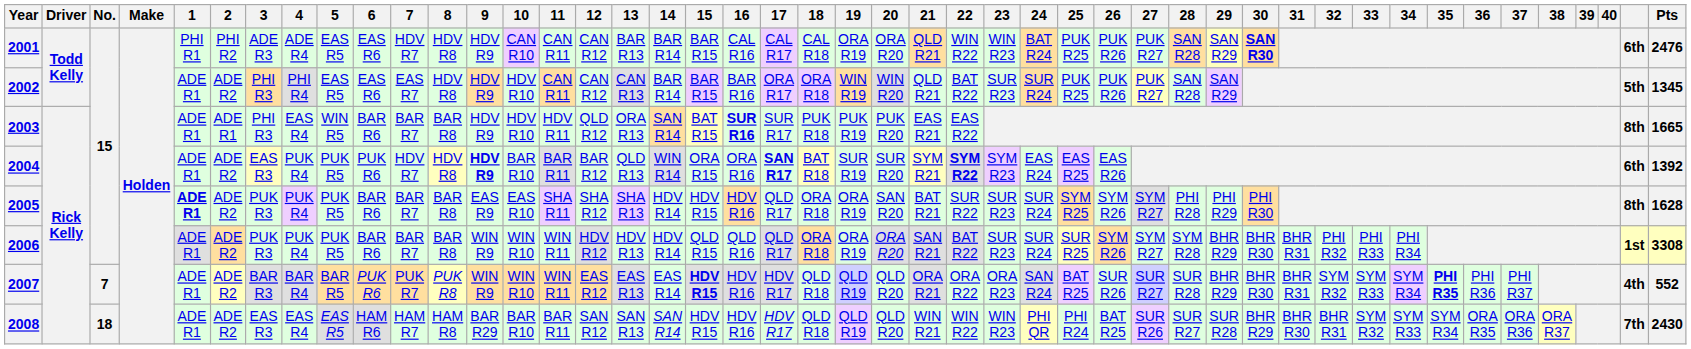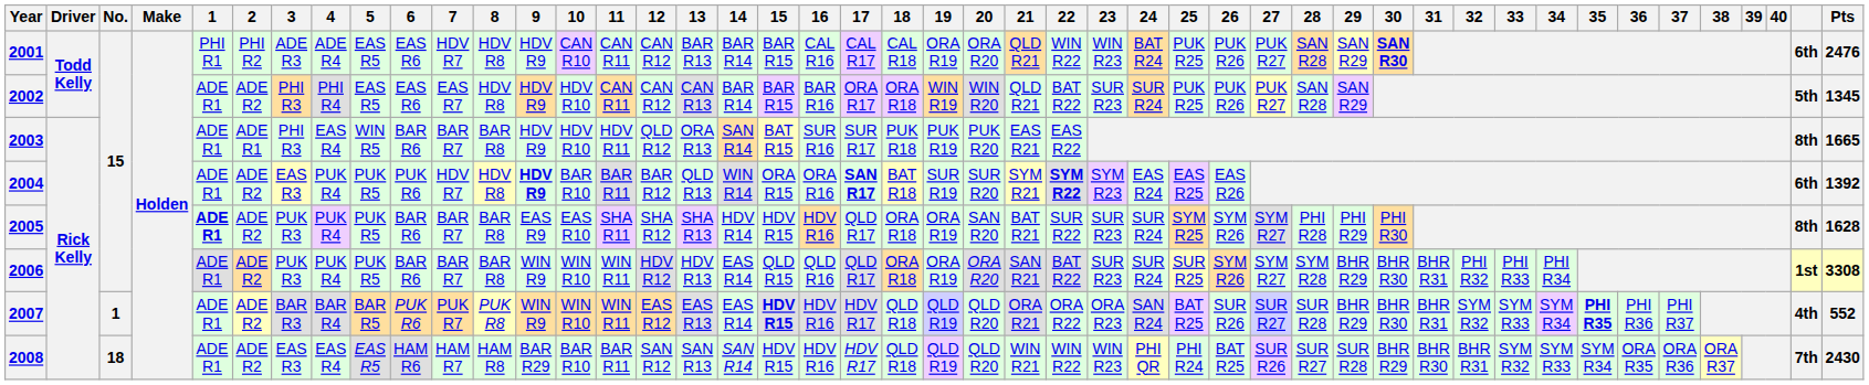 <table class="wikitable mw-collapsible mw-collapsed" style="text-align:center; font-size:75%">
 <tr>
 <th>Year</th>
 <th>Driver</th>
 <th>No.</th>
 <th>Make</th>
 <th>1</th>
 <th>2</th>
 <th>3</th>
 <th>4</th>
 <th>5</th>
 <th>6</th>
 <th>7</th>
 <th>8</th>
 <th>9</th>
 <th>10</th>
 <th>11</th>
 <th>12</th>
 <th>13</th>
 <th>14</th>
 <th>15</th>
 <th>16</th>
 <th>17</th>
 <th>18</th>
 <th>19</th>
 <th>20</th>
 <th>21</th>
 <th>22</th>
 <th>23</th>
 <th>24</th>
 <th>25</th>
 <th>26</th>
 <th>27</th>
 <th>28</th>
 <th>29</th>
 <th>30</th>
 <th>31</th>
 <th>32</th>
 <th>33</th>
 <th>34</th>
 <th>35</th>
 <th>36</th>
 <th>37</th>
 <th>38</th>
 <th>39</th>
 <th>40</th>
 <th></th>
 <th>Pts</th>
 </tr>
 <tr>
 <th><a href='#'>2001</a></th>
 <th rowspan= 2><a href='#'>Todd Kelly</a></th>
 <th rowspan= 6>15</th>
 <th rowspan= 10><a href='#'>Holden</a></th>
 <td style="background:#dfffdf;"><a href='#'>PHI<br>R1</a><br></td>
 <td style="background:#dfffdf;"><a href='#'>PHI<br>R2</a><br></td>
 <td style="background:#dfffdf;"><a href='#'>ADE<br>R3</a><br></td>
 <td style="background:#dfffdf;"><a href='#'>ADE<br>R4</a><br></td>
 <td style="background:#dfffdf;"><a href='#'>EAS<br>R5</a><br></td>
 <td style="background:#dfffdf;"><a href='#'>EAS<br>R6</a><br></td>
 <td style="background:#dfffdf;"><a href='#'>HDV<br>R7</a><br></td>
 <td style="background:#dfffdf;"><a href='#'>HDV<br>R8</a><br></td>
 <td style="background:#dfffdf;"><a href='#'>HDV<br>R9</a><br></td>
 <td style="background:#efcfff;"><a href='#'>CAN<br>R10</a><br></td>
 <td style="background:#dfffdf;"><a href='#'>CAN<br>R11</a><br></td>
 <td style="background:#dfffdf;"><a href='#'>CAN<br>R12</a><br></td>
 <td style="background:#dfffdf;"><a href='#'>BAR<br>R13</a><br></td>
 <td style="background:#dfffdf;"><a href='#'>BAR<br>R14</a><br></td>
 <td style="background:#dfffdf;"><a href='#'>BAR<br>R15</a><br></td>
 <td style="background:#dfffdf;"><a href='#'>CAL<br>R16</a><br></td>
 <td style="background:#efcfff;"><a href='#'>CAL<br>R17</a><br></td>
 <td style="background:#dfffdf;"><a href='#'>CAL<br>R18</a><br></td>
 <td style="background:#dfffdf;"><a href='#'>ORA<br>R19</a><br></td>
 <td style="background:#dfffdf;"><a href='#'>ORA<br>R20</a><br></td>
 <td style="background:#ffdf9f;"><a href='#'>QLD<br>R21</a><br></td>
 <td style="background:#dfffdf;"><a href='#'>WIN<br>R22</a><br></td>
 <td style="background:#dfffdf;"><a href='#'>WIN<br>R23</a><br></td>
 <td style="background:#ffdf9f;"><a href='#'>BAT<br>R24</a><br></td>
 <td style="background:#dfffdf;"><a href='#'>PUK<br>R25</a><br></td>
 <td style="background:#dfffdf;"><a href='#'>PUK<br>R26</a><br></td>
 <td style="background:#dfffdf;"><a href='#'>PUK<br>R27</a><br></td>
 <td style="background:#ffdf9f;"><a href='#'>SAN<br>R28</a><br></td>
 <td style="background:#ffffbf;"><a href='#'>SAN<br>R29</a><br></td>
 <td style="background:#ffdf9f;"><strong><a href='#'>SAN<br>R30</a><br></strong></td>
 <th colspan=10></th>
 <th>6th</th>
 <th>2476</th>
 </tr>
 <tr>
 <th><a href='#'>2002</a></th>
 <td style="background:#dfffdf;"><a href='#'>ADE<br>R1</a><br></td>
 <td style="background:#dfffdf;"><a href='#'>ADE<br>R2</a><br></td>
 <td style="background:#ffdf9f;"><a href='#'>PHI<br>R3</a><br></td>
 <td style="background:#dfdfdf;"><a href='#'>PHI<br>R4</a><br></td>
 <td style="background:#dfffdf;"><a href='#'>EAS<br>R5</a><br></td>
 <td style="background:#dfffdf;"><a href='#'>EAS<br>R6</a><br></td>
 <td style="background:#dfffdf;"><a href='#'>EAS<br>R7</a><br></td>
 <td style="background:#dfffdf;"><a href='#'>HDV<br>R8</a><br></td>
 <td style="background:#ffdf9f;"><a href='#'>HDV<br>R9</a><br></td>
 <td style="background:#dfffdf;"><a href='#'>HDV<br>R10</a><br></td>
 <td style="background:#ffdf9f;"><a href='#'>CAN<br>R11</a><br></td>
 <td style="background:#dfffdf;"><a href='#'>CAN<br>R12</a><br></td>
 <td style="background:#dfdfdf;"><a href='#'>CAN<br>R13</a><br></td>
 <td style="background:#dfffdf;"><a href='#'>BAR<br>R14</a><br></td>
 <td style="background:#efcfff;"><a href='#'>BAR<br>R15</a><br></td>
 <td style="background:#dfffdf;"><a href='#'>BAR<br>R16</a><br></td>
 <td style="background:#efcfff;"><a href='#'>ORA<br>R17</a><br></td>
 <td style="background:#efcfff;"><a href='#'>ORA<br>R18</a><br></td>
 <td style="background:#ffdf9f;"><a href='#'>WIN<br>R19</a><br></td>
 <td style="background:#dfdfdf;"><a href='#'>WIN<br>R20</a><br></td>
 <td style="background:#dfffdf;"><a href='#'>QLD<br>R21</a><br></td>
 <td style="background:#dfffdf;"><a href='#'>BAT<br>R22</a><br></td>
 <td style="background:#dfffdf;"><a href='#'>SUR<br>R23</a><br></td>
 <td style="background:#ffdf9f;"><a href='#'>SUR<br>R24</a><br></td>
 <td style="background:#dfffdf;"><a href='#'>PUK<br>R25</a><br></td>
 <td style="background:#dfffdf;"><a href='#'>PUK<br>R26</a><br></td>
 <td style="background:#ffffbf;"><a href='#'>PUK<br>R27</a><br></td>
 <td style="background:#dfffdf;"><a href='#'>SAN<br>R28</a><br></td>
 <td style="background:#efcfff;"><a href='#'>SAN<br>R29</a><br></td>
 <th colspan=11></th>
 <th>5th</th>
 <th>1345</th>
 </tr>
 <tr>
 <th><a href='#'>2003</a></th>
 <th rowspan= 6><a href='#'>Rick Kelly</a></th>
 <td style="background:#DFFFDF;"><a href='#'>ADE<br>R1</a><br></td>
 <td style="background:#DFFFDF;"><a href='#'>ADE<br>R1</a><br></td>
 <td style="background:#DFFFDF;"><a href='#'>PHI<br>R3</a><br></td>
 <td style="background:#DFFFDF;"><a href='#'>EAS<br>R4</a><br></td>
 <td style="background:#DFFFDF;"><a href='#'>WIN<br>R5</a><br></td>
 <td style="background:#DFFFDF;"><a href='#'>BAR<br>R6</a><br></td>
 <td style="background:#DFFFDF;"><a href='#'>BAR<br>R7</a><br></td>
 <td style="background:#DFFFDF;"><a href='#'>BAR<br>R8</a><br></td>
 <td style="background:#DFFFDF;"><a href='#'>HDV<br>R9</a><br></td>
 <td style="background:#DFFFDF;"><a href='#'>HDV<br>R10</a><br></td>
 <td style="background:#DFFFDF;"><a href='#'>HDV<br>R11</a><br></td>
 <td style="background:#DFFFDF;"><a href='#'>QLD<br>R12</a><br></td>
 <td style="background:#DFFFDF;"><a href='#'>ORA<br>R13</a><br></td>
 <td style="background:#FFDF9F;"><a href='#'>SAN<br>R14</a><br></td>
 <td style="background:#FFFFBF;"><a href='#'>BAT<br>R15</a><br></td>
-<td style="background:#DFFFDF;"><strong><a href='#'>SUR<br>R16</a><br></strong></td>
+<td style="background:#DFFFDF;"><a href='#'>SUR<br>R16</a><br></td>
 <td style="background:#DFFFDF;"><a href='#'>SUR<br>R17</a><br></td>
 <td style="background:#DFFFDF;"><a href='#'>PUK<br>R18</a><br></td>
 <td style="background:#DFFFDF;"><a href='#'>PUK<br>R19</a><br></td>
 <td style="background:#DFFFDF;"><a href='#'>PUK<br>R20</a><br></td>
 <td style="background:#DFFFDF;"><a href='#'>EAS<br>R21</a><br></td>
 <td style="background:#DFFFDF;"><a href='#'>EAS<br>R22</a><br></td>
 <th colspan=18></th>
 <th>8th</th>
 <th>1665</th>
 </tr>
 <tr>
 <th><a href='#'>2004</a></th>
 <td style="background:#DFFFDF;"><a href='#'>ADE<br>R1</a><br></td>
 <td style="background:#DFFFDF;"><a href='#'>ADE<br>R2</a><br></td>
 <td style="background:#FFFFBF;"><a href='#'>EAS<br>R3</a><br></td>
 <td style="background:#DFFFDF;"><a href='#'>PUK<br>R4</a><br></td>
 <td style="background:#DFFFDF;"><a href='#'>PUK<br>R5</a><br></td>
 <td style="background:#DFFFDF;"><a href='#'>PUK<br>R6</a><br></td>
 <td style="background:#DFFFDF;"><a href='#'>HDV<br>R7</a><br></td>
 <td style="background:#FFFFBF;"><a href='#'>HDV<br>R8</a><br></td>
 <td style="background:#DFFFDF;"><strong><a href='#'>HDV<br>R9</a></strong><br></td>
 <td style="background:#DFFFDF;"><a href='#'>BAR<br>R10</a><br></td>
 <td style="background:#DFDFDF;"><a href='#'>BAR<br>R11</a><br></td>
 <td style="background:#DFFFDF;"><a href='#'>BAR<br>R12</a><br></td>
 <td style="background:#DFFFDF;"><a href='#'>QLD<br>R13</a><br></td>
 <td style="background:#DFDFDF;"><a href='#'>WIN<br>R14</a><br></td>
 <td style="background:#DFFFDF;"><a href='#'>ORA<br>R15</a><br></td>
 <td style="background:#DFFFDF;"><a href='#'>ORA<br>R16</a><br></td>
 <td style="background:#DFFFDF;"><strong><a href='#'>SAN<br>R17</a></strong><br></td>
 <td style="background:#FFFFBF;"><a href='#'>BAT<br>R18</a><br></td>
 <td style="background:#DFFFDF;"><a href='#'>SUR<br>R19</a><br></td>
 <td style="background:#DFFFDF;"><a href='#'>SUR<br>R20</a><br></td>
 <td style="background:#FFFFBF;"><a href='#'>SYM<br>R21</a><br></td>
 <td style="background:#DFDFDF;"><strong><a href='#'>SYM<br>R22</a></strong><br></td>
 <td style="background:#EFCFFF;"><a href='#'>SYM<br>R23</a><br></td>
 <td style="background:#DFFFDF;"><a href='#'>EAS<br>R24</a><br></td>
 <td style="background:#EFCFFF;"><a href='#'>EAS<br>R25</a><br></td>
 <td style="background:#DFFFDF;"><a href='#'>EAS<br>R26</a><br></td>
 <th colspan=14></th>
 <th>6th</th>
 <th>1392</th>
 </tr>
 <tr>
 <th><a href='#'>2005</a></th>
 <td style="background:#DFFFDF;"><strong><a href='#'>ADE<br>R1</a></strong><br></td>
 <td style="background:#DFFFDF;"><a href='#'>ADE<br>R2</a><br></td>
 <td style="background:#DFFFDF;"><a href='#'>PUK<br>R3</a><br></td>
 <td style="background:#EFCFFF;"><a href='#'>PUK<br>R4</a><br></td>
 <td style="background:#DFFFDF;"><a href='#'>PUK<br>R5</a><br></td>
 <td style="background:#DFFFDF;"><a href='#'>BAR<br>R6</a><br></td>
 <td style="background:#DFFFDF;"><a href='#'>BAR<br>R7</a><br></td>
 <td style="background:#DFFFDF;"><a href='#'>BAR<br>R8</a><br></td>
 <td style="background:#DFFFDF;"><a href='#'>EAS<br>R9</a><br></td>
 <td style="background:#DFFFDF;"><a href='#'>EAS<br>R10</a><br></td>
 <td style="background:#EFCFFF;"><a href='#'>SHA<br>R11</a><br></td>
 <td style="background:#DFFFDF;"><a href='#'>SHA<br>R12</a><br></td>
 <td style="background:#EFCFFF;"><a href='#'>SHA<br>R13</a><br></td>
 <td style="background:#DFFFDF;"><a href='#'>HDV<br>R14</a><br></td>
 <td style="background:#DFFFDF;"><a href='#'>HDV<br>R15</a><br></td>
 <td style="background:#FFDF9F;"><a href='#'>HDV<br>R16</a><br></td>
 <td style="background:#DFFFDF;"><a href='#'>QLD<br>R17</a><br></td>
 <td style="background:#DFFFDF;"><a href='#'>ORA<br>R18</a><br></td>
 <td style="background:#DFFFDF;"><a href='#'>ORA<br>R19</a><br></td>
 <td style="background:#DFFFDF;"><a href='#'>SAN<br>R20</a><br></td>
 <td style="background:#DFFFDF;"><a href='#'>BAT<br>R21</a><br></td>
 <td style="background:#DFFFDF;"><a href='#'>SUR<br>R22</a><br></td>
 <td style="background:#DFFFDF;"><a href='#'>SUR<br>R23</a><br></td>
 <td style="background:#DFFFDF;"><a href='#'>SUR<br>R24</a><br></td>
 <td style="background:#FFDF9F;"><a href='#'>SYM<br>R25</a><br></td>
 <td style="background:#DFFFDF;"><a href='#'>SYM<br>R26</a><br></td>
 <td style="background:#DFDFDF;"><a href='#'>SYM<br>R27</a><br></td>
 <td style="background:#DFFFDF;"><a href='#'>PHI<br>R28</a><br></td>
 <td style="background:#DFFFDF;"><a href='#'>PHI<br>R29</a><br></td>
 <td style="background:#FFDF9F;"><a href='#'>PHI<br>R30</a><br></td>
 <th colspan=10></th>
 <th>8th</th>
 <th>1628</th>
 </tr>
 <tr>
 <th><a href='#'>2006</a></th>
 <td style="background:#DFDFDF;"><a href='#'>ADE<br>R1</a><br></td>
 <td style="background:#FFDF9F;"><a href='#'>ADE<br>R2</a><br></td>
 <td style="background:#DFFFDF;"><a href='#'>PUK<br>R3</a><br></td>
 <td style="background:#DFFFDF;"><a href='#'>PUK<br>R4</a><br></td>
 <td style="background:#DFFFDF;"><a href='#'>PUK<br>R5</a><br></td>
 <td style="background:#DFFFDF;"><a href='#'>BAR<br>R6</a><br></td>
 <td style="background:#DFFFDF;"><a href='#'>BAR<br>R7</a><br></td>
 <td style="background:#DFFFDF;"><a href='#'>BAR<br>R8</a><br></td>
 <td style="background:#DFFFDF;"><a href='#'>WIN<br>R9</a><br></td>
 <td style="background:#DFFFDF;"><a href='#'>WIN<br>R10</a><br></td>
 <td style="background:#DFFFDF;"><a href='#'>WIN<br>R11</a><br></td>
 <td style="background:#DFDFDF;"><a href='#'>HDV<br>R12</a><br></td>
 <td style="background:#DFFFDF;"><a href='#'>HDV<br>R13</a><br></td>
-<td style="background:#DFFFDF;"><a href='#'>HDV<br>R14</a><br></td>
+<td style="background:#DFFFDF;"><a href='#'>EAS<br>R14</a><br></td>
 <td style="background:#DFFFDF;"><a href='#'>QLD<br>R15</a><br></td>
 <td style="background:#DFFFDF;"><a href='#'>QLD<br>R16</a><br></td>
 <td style="background:#DFDFDF;"><a href='#'>QLD<br>R17</a><br></td>
 <td style="background:#FFDF9F;"><a href='#'>ORA<br>R18</a><br></td>
 <td style="background:#DFFFDF;"><a href='#'>ORA<br>R19</a><br></td>
 <td style="background:#DFDFDF;"><em><a href='#'>ORA<br>R20</a></em><br></td>
 <td style="background:#DFDFDF;"><a href='#'>SAN<br>R21</a><br></td>
 <td style="background:#DFDFDF;"><a href='#'>BAT<br>R22</a><br></td>
 <td style="background:#DFFFDF;"><a href='#'>SUR<br>R23</a><br></td>
 <td style="background:#DFFFDF;"><a href='#'>SUR<br>R24</a><br></td>
 <td style="background:#FFFFBF;"><a href='#'>SUR<br>R25</a><br></td>
 <td style="background:#FFDF9F;"><a href='#'>SYM<br>R26</a><br></td>
 <td style="background:#DFFFDF;"><a href='#'>SYM<br>R27</a><br></td>
 <td style="background:#DFFFDF;"><a href='#'>SYM<br>R28</a><br></td>
 <td style="background:#DFFFDF;"><a href='#'>BHR<br>R29</a><br></td>
 <td style="background:#DFFFDF;"><a href='#'>BHR<br>R30</a><br></td>
 <td style="background:#DFFFDF;"><a href='#'>BHR<br>R31</a><br></td>
 <td style="background:#DFFFDF;"><a href='#'>PHI<br>R32</a><br></td>
 <td style="background:#DFFFDF;"><a href='#'>PHI<br>R33</a><br></td>
 <td style="background:#DFFFDF;"><a href='#'>PHI<br>R34</a><br></td>
 <th colspan=6></th>
 <th style="background: #FFFFBF">1st</th>
 <th style="background: #FFFFBF">3308</th>
 </tr>
 <tr>
 <th><a href='#'>2007</a></th>
-<th>7</th>
+<th>1</th>
 <td style="background:#DFFFDF;"><a href='#'>ADE<br>R1</a><br></td>
 <td style="background:#FFFFBF;"><a href='#'>ADE<br>R2</a><br></td>
 <td style="background:#DFDFDF;"><a href='#'>BAR<br>R3</a><br></td>
 <td style="background:#DFDFDF;"><a href='#'>BAR<br>R4</a><br></td>
 <td style="background:#FFDF9F;"><a href='#'>BAR<br>R5</a><br></td>
 <td style="background:#FFDF9F;"><em><a href='#'>PUK<br>R6</a></em><br></td>
 <td style="background:#FFDF9F;"><a href='#'>PUK<br>R7</a><br></td>
 <td style="background:#FFFFBF;"><em><a href='#'>PUK<br>R8</a></em><br></td>
 <td style="background:#FFDF9F;"><a href='#'>WIN<br>R9</a><br></td>
 <td style="background:#FFDF9F;"><a href='#'>WIN<br>R10</a><br></td>
 <td style="background:#FFDF9F;"><a href='#'>WIN<br>R11</a><br></td>
 <td style="background:#FFDF9F;"><a href='#'>EAS<br>R12</a><br></td>
 <td style="background:#DFDFDF;"><a href='#'>EAS<br>R13</a><br></td>
 <td style="background:#DFFFDF;"><a href='#'>EAS<br>R14</a><br></td>
 <td style="background:#DFDFDF;"><strong><a href='#'>HDV<br>R15</a></strong><br></td>
 <td style="background:#DFDFDF;"><a href='#'>HDV<br>R16</a><br></td>
 <td style="background:#DFDFDF;"><a href='#'>HDV<br>R17</a><br></td>
 <td style="background:#DFFFDF;"><a href='#'>QLD<br>R18</a><br></td>
 <td style="background:#cfcfff;"><a href='#'>QLD<br>R19</a><br></td>
 <td style="background:#DFFFDF;"><a href='#'>QLD<br>R20</a><br></td>
 <td style="background:#DFDFDF;"><a href='#'>ORA<br>R21</a><br></td>
 <td style="background:#DFFFDF;"><a href='#'>ORA<br>R22</a><br></td>
 <td style="background:#DFFFDF;"><a href='#'>ORA<br>R23</a><br></td>
 <td style="background:#DFDFDF;"><a href='#'>SAN<br>R24</a><br></td>
 <td style="background:#EFCFFF;"><a href='#'>BAT<br>R25</a><br></td>
 <td style="background:#DFFFDF;"><a href='#'>SUR<br>R26</a><br></td>
 <td style="background:#cfcfff;"><a href='#'>SUR<br>R27</a><br></td>
 <td style="background:#DFFFDF;"><a href='#'>SUR<br>R28</a><br></td>
 <td style="background:#DFFFDF;"><a href='#'>BHR<br>R29</a><br></td>
 <td style="background:#DFFFDF;"><a href='#'>BHR<br>R30</a><br></td>
 <td style="background:#DFFFDF;"><a href='#'>BHR<br>R31</a><br></td>
 <td style="background:#DFFFDF;"><a href='#'>SYM<br>R32</a><br></td>
 <td style="background:#DFFFDF;"><a href='#'>SYM<br>R33</a><br></td>
 <td style="background:#EFCFFF;"><a href='#'>SYM<br>R34</a><br></td>
 <td style="background:#DFFFDF;"><strong><a href='#'>PHI<br>R35</a></strong><br></td>
 <td style="background:#DFFFDF;"><a href='#'>PHI<br>R36</a><br></td>
 <td style="background:#DFFFDF;"><a href='#'>PHI<br>R37</a><br></td>
 <th colspan=3></th>
 <th>4th</th>
 <th>552</th>
 </tr>
 <tr>
 <th><a href='#'>2008</a></th>
 <th>18</th>
 <td style="background:#DFFFDF;"><a href='#'>ADE<br>R1</a><br></td>
 <td style="background:#DFFFDF;"><a href='#'>ADE<br>R2</a><br></td>
 <td style="background:#DFFFDF;"><a href='#'>EAS<br>R3</a><br></td>
 <td style="background:#DFFFDF;"><a href='#'>EAS<br>R4</a><br></td>
 <td style="background:#DFDFDF;"><em><a href='#'>EAS<br>R5</a></em><br></td>
 <td style="background:#DFDFDF;"><a href='#'>HAM<br>R6</a><br></td>
 <td style="background:#DFFFDF;"><a href='#'>HAM<br>R7</a><br></td>
 <td style="background:#DFFFDF;"><a href='#'>HAM<br>R8</a><br></td>
 <td style="background:#DFFFDF;"><a href='#'>BAR<br>R29</a><br></td>
 <td style="background:#DFFFDF;"><a href='#'>BAR<br>R10</a><br></td>
 <td style="background:#DFFFDF;"><a href='#'>BAR<br>R11</a><br></td>
 <td style="background:#DFFFDF;"><a href='#'>SAN<br>R12</a><br></td>
 <td style="background:#DFFFDF;"><a href='#'>SAN<br>R13</a><br></td>
 <td style="background:#DFFFDF;"><em><a href='#'>SAN<br>R14</a></em><br></td>
 <td style="background:#DFFFDF;"><a href='#'>HDV<br>R15</a><br></td>
 <td style="background:#DFFFDF;"><a href='#'>HDV<br>R16</a><br></td>
 <td style="background:#DFFFDF;"><em><a href='#'>HDV<br>R17</a></em><br></td>
 <td style="background:#DFFFDF;"><a href='#'>QLD<br>R18</a><br></td>
 <td style="background:#EFCFFF;"><a href='#'>QLD<br>R19</a><br></td>
 <td style="background:#DFFFDF;"><a href='#'>QLD<br>R20</a><br></td>
 <td style="background:#DFFFDF;"><a href='#'>WIN<br>R21</a><br></td>
 <td style="background:#DFFFDF;"><a href='#'>WIN<br>R22</a><br></td>
 <td style="background:#DFFFDF;"><a href='#'>WIN<br>R23</a><br></td>
 <td style="background:#FFFFBF;"><a href='#'>PHI<br>QR</a><br></td>
 <td style="background:#DFFFDF;"><a href='#'>PHI<br>R24</a><br></td>
 <td style="background:#DFFFDF;"><a href='#'>BAT<br>R25</a><br></td>
 <td style="background:#EFCFFF;"><a href='#'>SUR<br>R26</a><br></td>
 <td style="background:#DFFFDF;"><a href='#'>SUR<br>R27</a><br></td>
 <td style="background:#DFFFDF;"><a href='#'>SUR<br>R28</a><br></td>
 <td style="background:#DFFFDF;"><a href='#'>BHR<br>R29</a><br></td>
 <td style="background:#DFFFDF;"><a href='#'>BHR<br>R30</a><br></td>
 <td style="background:#DFFFDF;"><a href='#'>BHR<br>R31</a><br></td>
 <td style="background:#DFFFDF;"><a href='#'>SYM<br>R32</a><br></td>
 <td style="background:#DFFFDF;"><a href='#'>SYM<br>R33</a><br></td>
 <td style="background:#DFFFDF;"><a href='#'>SYM<br>R34</a><br></td>
 <td style="background:#DFFFDF;"><a href='#'>ORA<br>R35</a><br></td>
 <td style="background:#DFFFDF;"><a href='#'>ORA<br>R36</a><br></td>
 <td style="background:#FFFFBF;"><a href='#'>ORA<br>R37</a><br></td>
 <th colspan=2></th>
 <th>7th</th>
 <th>2430</th>
 </tr>
 </table>
